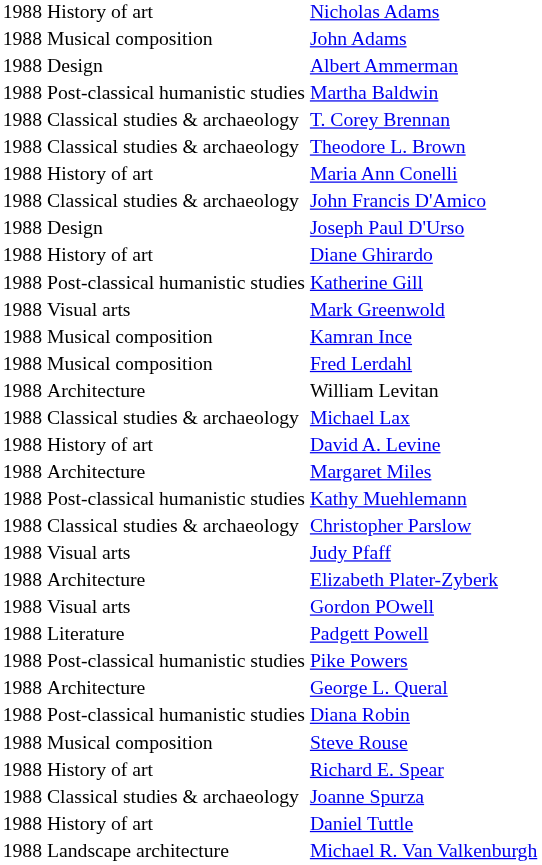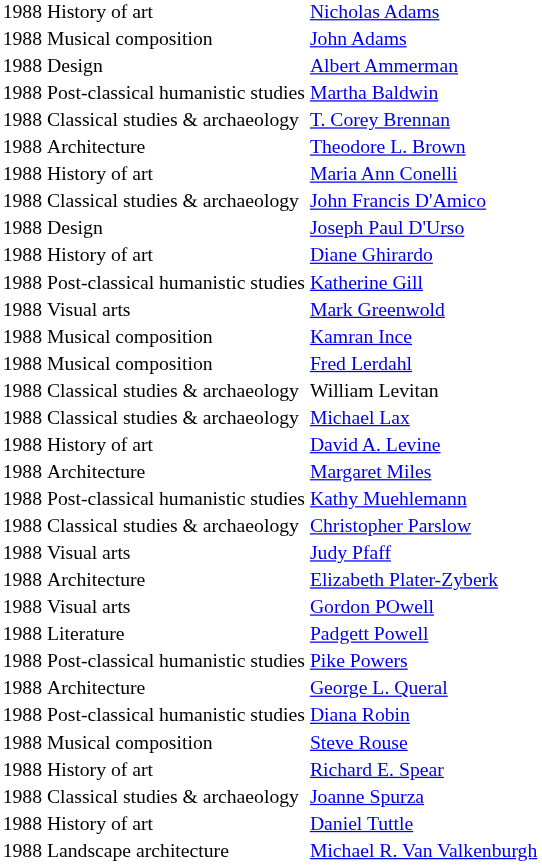 <table>
 <tr>
 <td>1988</td>
 <td>History of art</td>
 <td><a href='#'>Nicholas Adams</a></td>
 </tr>
 <tr>
 <td>1988</td>
 <td>Musical composition</td>
 <td><a href='#'>John Adams</a></td>
 </tr>
 <tr>
 <td>1988</td>
 <td>Design</td>
 <td><a href='#'>Albert Ammerman</a></td>
 </tr>
 <tr>
 <td>1988</td>
 <td>Post-classical humanistic studies</td>
 <td><a href='#'>Martha Baldwin</a></td>
 </tr>
 <tr>
 <td>1988</td>
 <td>Classical studies & archaeology</td>
 <td><a href='#'>T. Corey Brennan</a></td>
 </tr>
 <tr>
 <td>1988</td>
-<td>Classical studies & archaeology</td>
+<td>Architecture</td>
 <td><a href='#'>Theodore L. Brown</a></td>
 </tr>
 <tr>
 <td>1988</td>
 <td>History of art</td>
 <td><a href='#'>Maria Ann Conelli</a></td>
 </tr>
 <tr>
 <td>1988</td>
 <td>Classical studies & archaeology</td>
 <td><a href='#'>John Francis D'Amico</a></td>
 </tr>
 <tr>
 <td>1988</td>
 <td>Design</td>
 <td><a href='#'>Joseph Paul D'Urso</a></td>
 </tr>
 <tr>
 <td>1988</td>
 <td>History of art</td>
 <td><a href='#'>Diane Ghirardo</a></td>
 </tr>
 <tr>
 <td>1988</td>
 <td>Post-classical humanistic studies</td>
 <td><a href='#'>Katherine Gill</a></td>
 </tr>
 <tr>
 <td>1988</td>
 <td>Visual arts</td>
 <td><a href='#'>Mark Greenwold</a></td>
 </tr>
 <tr>
 <td>1988</td>
 <td>Musical composition</td>
 <td><a href='#'>Kamran Ince</a></td>
 </tr>
 <tr>
 <td>1988</td>
 <td>Musical composition</td>
 <td><a href='#'>Fred Lerdahl</a></td>
 </tr>
 <tr>
 <td>1988</td>
-<td>Architecture</td>
+<td>Classical studies & archaeology</td>
 <td>William Levitan</td>
 </tr>
 <tr>
 <td>1988</td>
 <td>Classical studies & archaeology</td>
 <td><a href='#'>Michael Lax</a></td>
 </tr>
 <tr>
 <td>1988</td>
 <td>History of art</td>
 <td><a href='#'>David A. Levine</a></td>
 </tr>
 <tr>
 <td>1988</td>
 <td>Architecture</td>
 <td><a href='#'>Margaret Miles</a></td>
 </tr>
 <tr>
 <td>1988</td>
 <td>Post-classical humanistic studies</td>
 <td><a href='#'>Kathy Muehlemann</a></td>
 </tr>
 <tr>
 <td>1988</td>
 <td>Classical studies & archaeology</td>
 <td><a href='#'>Christopher Parslow</a></td>
 </tr>
 <tr>
 <td>1988</td>
 <td>Visual arts</td>
 <td><a href='#'>Judy Pfaff</a></td>
 </tr>
 <tr>
 <td>1988</td>
 <td>Architecture</td>
 <td><a href='#'>Elizabeth Plater-Zyberk</a></td>
 </tr>
 <tr>
 <td>1988</td>
 <td>Visual arts</td>
 <td><a href='#'>Gordon POwell</a></td>
 </tr>
 <tr>
 <td>1988</td>
 <td>Literature</td>
 <td><a href='#'>Padgett Powell</a></td>
 </tr>
 <tr>
 <td>1988</td>
 <td>Post-classical humanistic studies</td>
 <td><a href='#'>Pike Powers</a></td>
 </tr>
 <tr>
 <td>1988</td>
 <td>Architecture</td>
 <td><a href='#'>George L. Queral</a></td>
 </tr>
 <tr>
 <td>1988</td>
 <td>Post-classical humanistic studies</td>
 <td><a href='#'>Diana Robin</a></td>
 </tr>
 <tr>
 <td>1988</td>
 <td>Musical composition</td>
 <td><a href='#'>Steve Rouse</a></td>
 </tr>
 <tr>
 <td>1988</td>
 <td>History of art</td>
 <td><a href='#'>Richard E. Spear</a></td>
 </tr>
 <tr>
 <td>1988</td>
 <td>Classical studies & archaeology</td>
 <td><a href='#'>Joanne Spurza</a></td>
 </tr>
 <tr>
 <td>1988</td>
 <td>History of art</td>
 <td><a href='#'>Daniel Tuttle</a></td>
 </tr>
 <tr>
 <td>1988</td>
 <td>Landscape architecture</td>
 <td><a href='#'>Michael R. Van Valkenburgh</a></td>
 </tr>
 </table>
